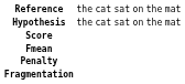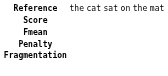 <table>
 <tr>
 <th>Reference</th>
-<td>the</td>
-<td>cat</td>
-<td>sat</td>
-<td>on</td>
-<td>the</td>
-<td>mat</td>
-</tr>
-<tr>
-<th>Hypothesis</th>
 <td>the</td>
 <td>cat</td>
 <td>sat</td>
 <td>on</td>
 <td>the</td>
 <td>mat</td>
 </tr>
 <tr>
 <th>Score</th>
 <td colspan="6"></td>
 </tr>
 <tr>
 <th>Fmean</th>
 <td colspan="6"></td>
 </tr>
 <tr>
 <th>Penalty</th>
 <td colspan="6"></td>
 </tr>
 <tr>
 <th>Fragmentation</th>
 <td colspan="6"></td>
 </tr>
 </table>
